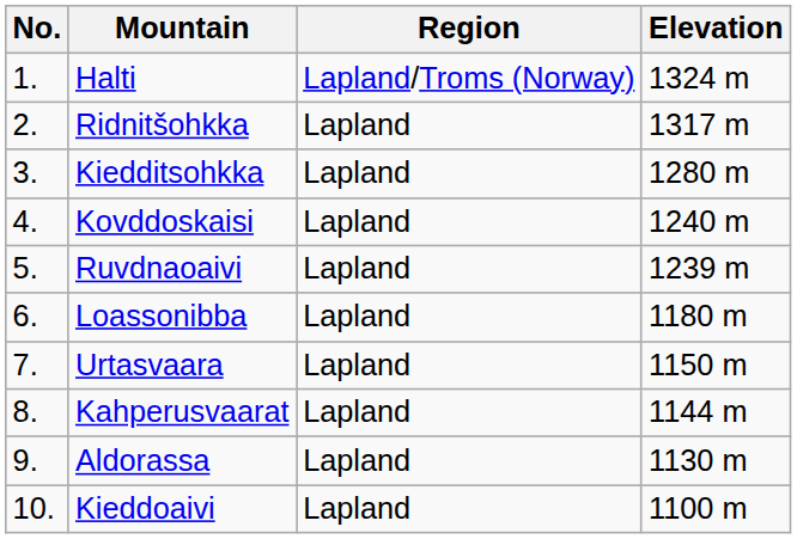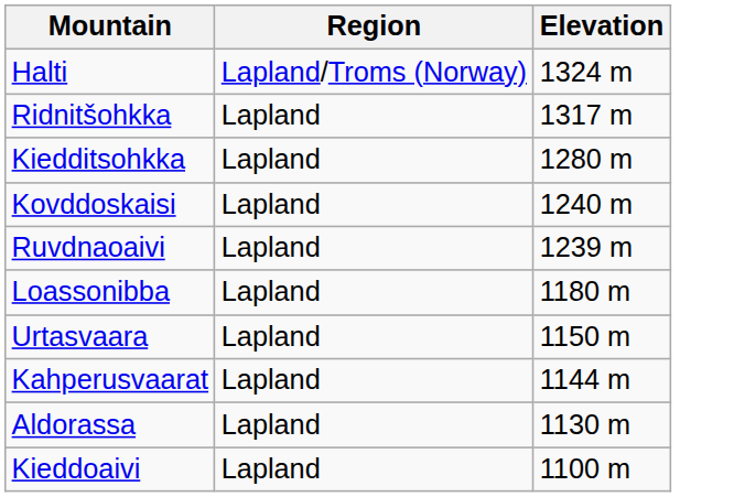 <table class="wikitable">
 <tr>
-<th>No.</th>
 <th>Mountain</th>
 <th>Region</th>
 <th>Elevation</th>
 </tr>
 <tr>
-<td>1.</td>
 <td><a href='#'>Halti</a></td>
 <td><a href='#'>Lapland</a>/<a href='#'>Troms (Norway)</a></td>
 <td>1324 m</td>
 </tr>
 <tr>
-<td>2.</td>
 <td><a href='#'>Ridnitšohkka</a></td>
 <td>Lapland</td>
 <td>1317 m</td>
 </tr>
 <tr>
-<td>3.</td>
 <td><a href='#'>Kiedditsohkka</a></td>
 <td>Lapland</td>
 <td>1280 m</td>
 </tr>
 <tr>
-<td>4.</td>
 <td><a href='#'>Kovddoskaisi</a></td>
 <td>Lapland</td>
 <td>1240 m</td>
 </tr>
 <tr>
-<td>5.</td>
 <td><a href='#'>Ruvdnaoaivi</a></td>
 <td>Lapland</td>
 <td>1239 m</td>
 </tr>
 <tr>
-<td>6.</td>
 <td><a href='#'>Loassonibba</a></td>
 <td>Lapland</td>
 <td>1180 m</td>
 </tr>
 <tr>
-<td>7.</td>
 <td><a href='#'>Urtasvaara</a></td>
 <td>Lapland</td>
 <td>1150 m</td>
 </tr>
 <tr>
-<td>8.</td>
 <td><a href='#'>Kahperusvaarat</a></td>
 <td>Lapland</td>
 <td>1144 m</td>
 </tr>
 <tr>
-<td>9.</td>
 <td><a href='#'>Aldorassa</a></td>
 <td>Lapland</td>
 <td>1130 m</td>
 </tr>
 <tr>
-<td>10.</td>
 <td><a href='#'>Kieddoaivi</a></td>
 <td>Lapland</td>
 <td>1100 m</td>
 </tr>
 </table>
